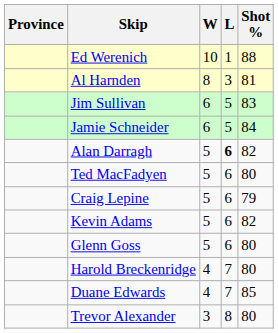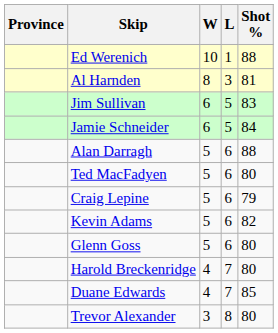 <table class="wikitable">
 <tr>
 <th>Province</th>
 <th>Skip</th>
 <th>W</th>
 <th>L</th>
 <th>Shot <br> %</th>
 </tr>
 <tr bgcolor="#ffffcc">
 <td></td>
 <td><a href='#'>Ed Werenich</a></td>
 <td>10</td>
 <td>1</td>
 <td>88</td>
 </tr>
 <tr bgcolor="#ffffcc">
 <td></td>
 <td><a href='#'>Al Harnden</a></td>
 <td>8</td>
 <td>3</td>
 <td>81</td>
 </tr>
 <tr bgcolor="#ccffcc">
 <td></td>
 <td><a href='#'>Jim Sullivan</a></td>
 <td>6</td>
 <td>5</td>
 <td>83</td>
 </tr>
 <tr bgcolor="#ccffcc">
 <td></td>
 <td><a href='#'>Jamie Schneider</a></td>
 <td>6</td>
 <td>5</td>
 <td>84</td>
 </tr>
 <tr>
 <td></td>
 <td><a href='#'>Alan Darragh</a></td>
 <td>5</td>
-<td><strong>6</strong></td>
-<td>82</td>
+<td>6</td>
+<td>88</td>
 </tr>
 <tr>
 <td></td>
 <td><a href='#'>Ted MacFadyen</a></td>
 <td>5</td>
 <td>6</td>
 <td>80</td>
 </tr>
 <tr>
 <td></td>
 <td><a href='#'>Craig Lepine</a></td>
 <td>5</td>
 <td>6</td>
 <td>79</td>
 </tr>
 <tr>
 <td></td>
 <td><a href='#'>Kevin Adams</a></td>
 <td>5</td>
 <td>6</td>
 <td>82</td>
 </tr>
 <tr>
 <td></td>
 <td><a href='#'>Glenn Goss</a></td>
 <td>5</td>
 <td>6</td>
 <td>80</td>
 </tr>
 <tr>
 <td></td>
 <td><a href='#'>Harold Breckenridge</a></td>
 <td>4</td>
 <td>7</td>
 <td>80</td>
 </tr>
 <tr>
 <td></td>
 <td><a href='#'>Duane Edwards</a></td>
 <td>4</td>
 <td>7</td>
 <td>85</td>
 </tr>
 <tr>
 <td></td>
 <td><a href='#'>Trevor Alexander</a></td>
 <td>3</td>
 <td>8</td>
 <td>80</td>
 </tr>
 </table>
